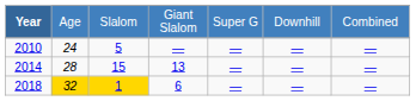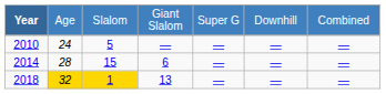 <table class="wikitable" style="font-size:95%; text-align:center; border:grey solid 1px; border-collapse:collapse;" width="40%">
 <tr style="background-color:#369; color:white;">
 <td rowspan="2" colspan="1" width="4%"><strong>Year</strong></td>
 </tr>
 <tr style="background-color:#4180be; color:white;">
 <td width="3%">Age</td>
 <td width="5%">Slalom</td>
 <td width="5%">Giant<br>Slalom</td>
 <td width="5%">Super G</td>
 <td width="5%">Downhill</td>
 <td width="5%">Combined</td>
 </tr>
 <tr style="background-color:#8CB2D8; color:white;">
 </tr>
 <tr>
 <td><a href='#'>2010</a></td>
 <td><em>24</em></td>
 <td><a href='#'>5</a></td>
 <td><a href='#'>—</a></td>
 <td><a href='#'>—</a></td>
 <td><a href='#'>—</a></td>
 <td><a href='#'>—</a></td>
 </tr>
 <tr>
 <td><a href='#'>2014</a></td>
 <td><em>28</em></td>
 <td><a href='#'>15</a></td>
-<td><a href='#'>13</a></td>
+<td><a href='#'>6</a></td>
 <td><a href='#'>—</a></td>
 <td><a href='#'>—</a></td>
 <td><a href='#'>—</a></td>
 </tr>
 <tr>
 <td><a href='#'>2018</a></td>
 <td style="background: gold;"><em>32</em></td>
 <td style="background:gold;"><a href='#'>1</a></td>
-<td><a href='#'>6</a></td>
+<td><a href='#'>13</a></td>
 <td><a href='#'>—</a></td>
 <td><a href='#'>—</a></td>
 <td><a href='#'>—</a></td>
 </tr>
 </table>
